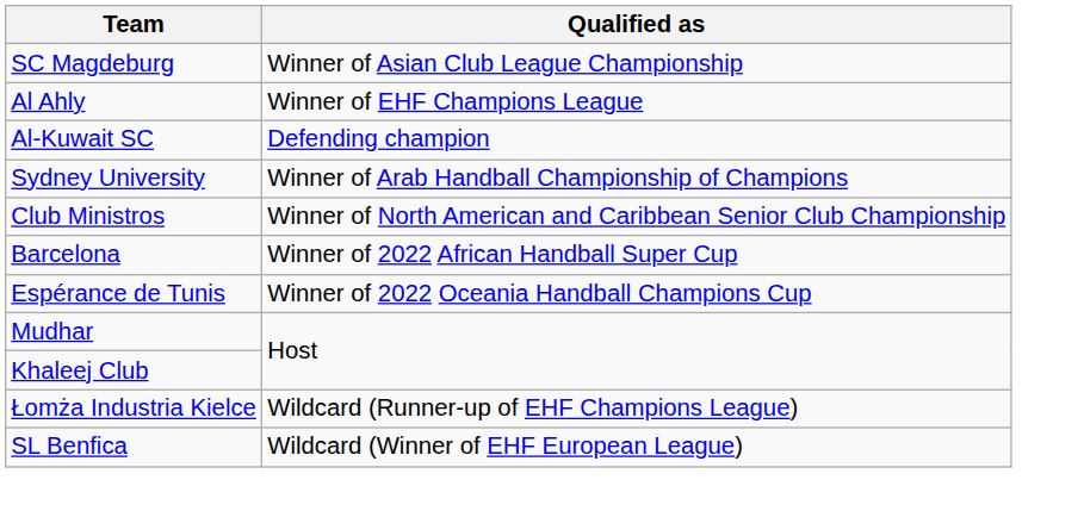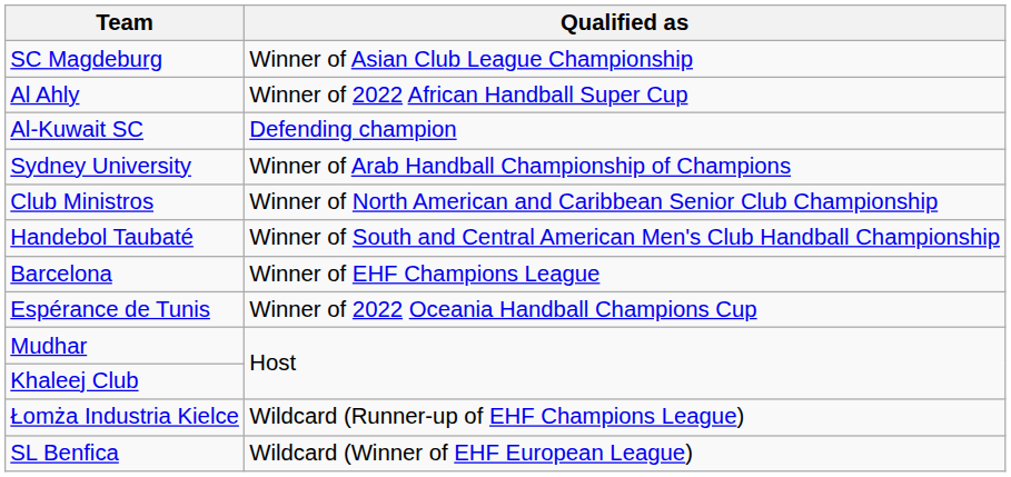 <table class="wikitable">
 <tr>
 <th>Team</th>
 <th>Qualified as</th>
 </tr>
 <tr>
 <td> <a href='#'>SC Magdeburg</a></td>
 <td>Winner of <a href='#'>Asian Club League Championship</a></td>
 </tr>
 <tr>
 <td> <a href='#'>Al Ahly</a></td>
-<td>Winner of <a href='#'>EHF Champions League</a></td>
+<td>Winner of <a href='#'>2022</a> <a href='#'>African Handball Super Cup</a></td>
 </tr>
 <tr>
 <td> <a href='#'>Al-Kuwait SC</a></td>
 <td><a href='#'>Defending champion</a></td>
 </tr>
 <tr>
 <td> <a href='#'>Sydney University</a></td>
 <td>Winner of <a href='#'>Arab Handball Championship of Champions</a></td>
 </tr>
 <tr>
 <td> <a href='#'>Club Ministros</a></td>
 <td>Winner of <a href='#'>North American and Caribbean Senior Club Championship</a></td>
 </tr>
 <tr>
+<td> <a href='#'>Handebol Taubaté</a></td>
+<td>Winner of <a href='#'>South and Central American Men's Club Handball Championship</a></td>
+</tr>
+<tr>
 <td> <a href='#'>Barcelona</a></td>
-<td>Winner of <a href='#'>2022</a> <a href='#'>African Handball Super Cup</a></td>
+<td>Winner of <a href='#'>EHF Champions League</a></td>
 </tr>
 <tr>
 <td> <a href='#'>Espérance de Tunis</a></td>
 <td>Winner of <a href='#'>2022</a> <a href='#'>Oceania Handball Champions Cup</a></td>
 </tr>
 <tr>
 <td> <a href='#'>Mudhar</a></td>
 <td rowspan=2>Host</td>
 </tr>
 <tr>
 <td> <a href='#'>Khaleej Club</a></td>
 </tr>
 <tr>
 <td> <a href='#'>Łomża Industria Kielce</a></td>
 <td>Wildcard (Runner-up of <a href='#'>EHF Champions League</a>)</td>
 </tr>
 <tr>
 <td> <a href='#'>SL Benfica</a></td>
 <td>Wildcard (Winner of <a href='#'>EHF European League</a>)</td>
 </tr>
 </table>
